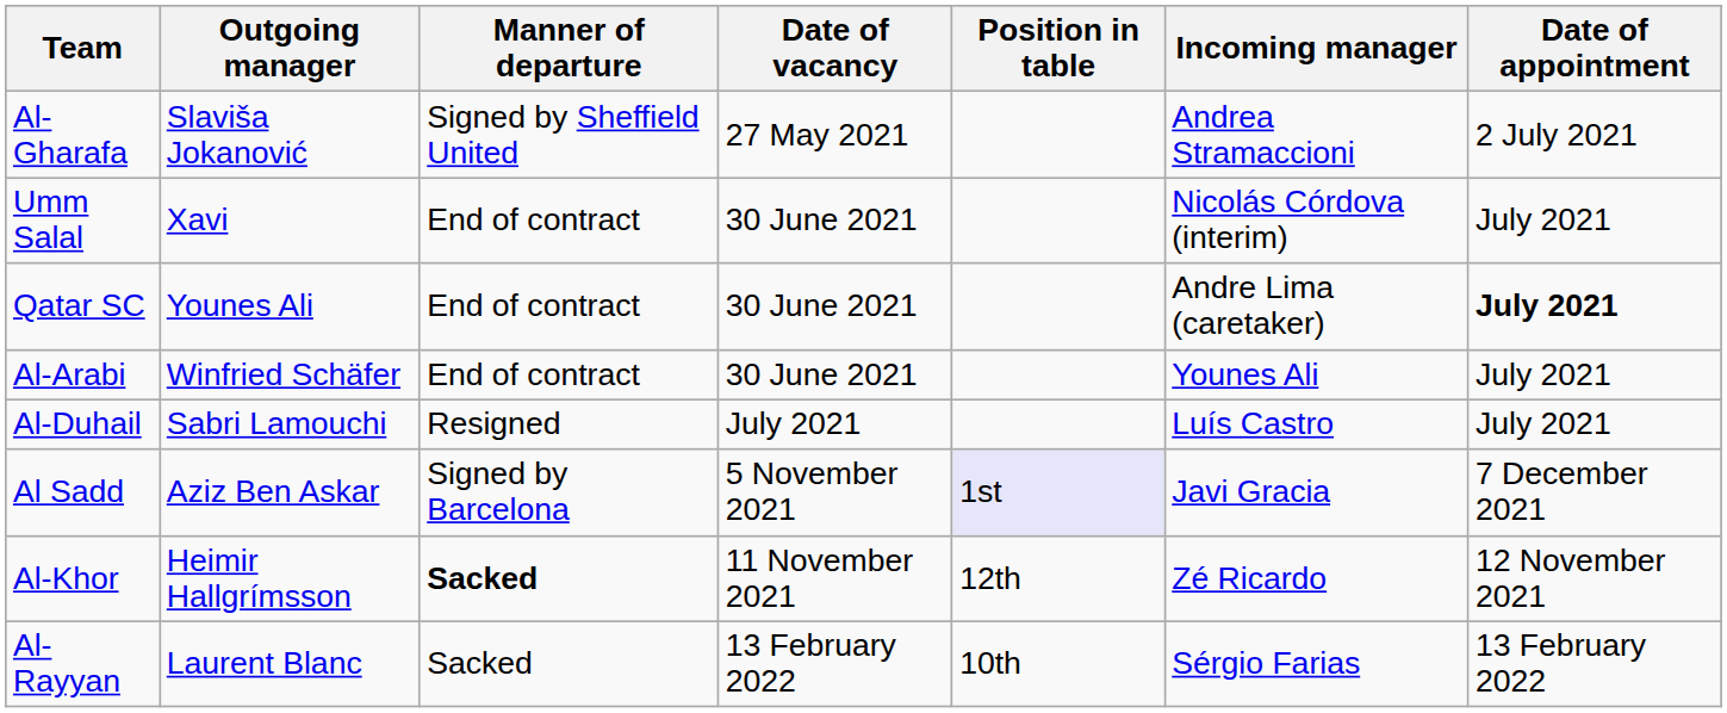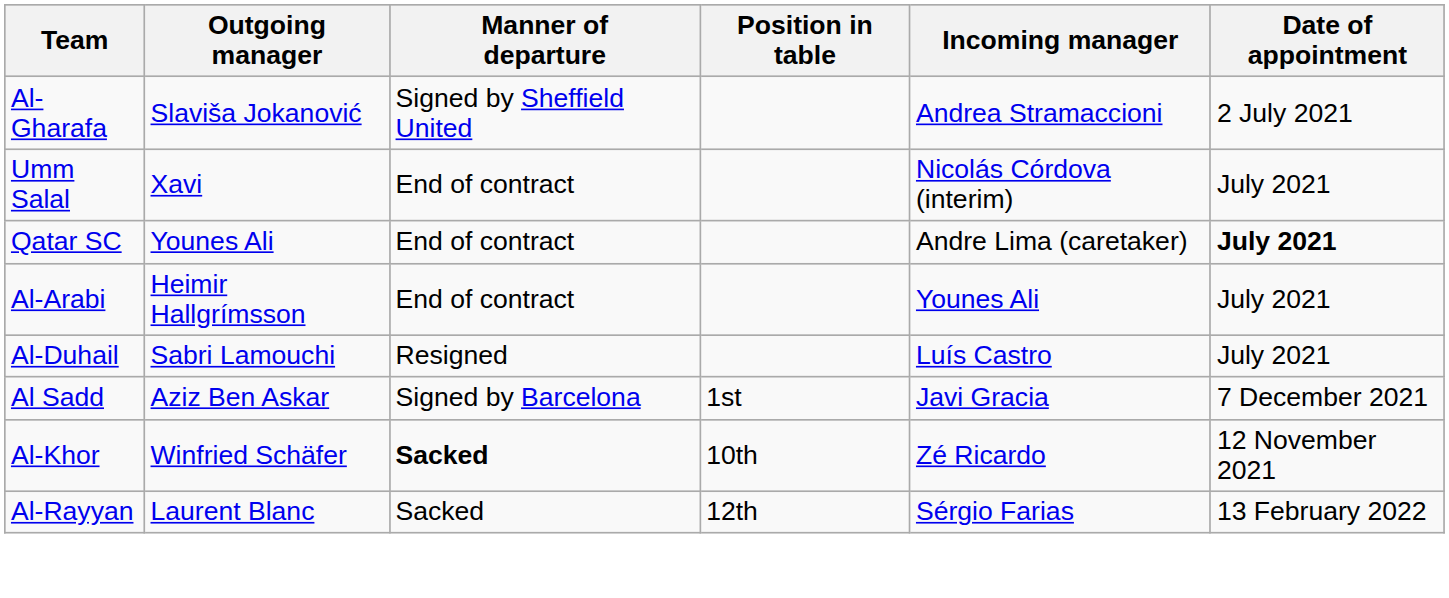 <table class="wikitable sortable">
 <tr>
 <th>Team</th>
 <th>Outgoing manager</th>
 <th>Manner of<br>departure</th>
-<th>Date of vacancy</th>
 <th>Position in table</th>
 <th>Incoming manager</th>
 <th>Date of<br>appointment</th>
 </tr>
 <tr>
 <td><a href='#'>Al-Gharafa</a></td>
 <td> <a href='#'>Slaviša Jokanović</a></td>
 <td>Signed by <a href='#'>Sheffield United</a></td>
-<td>27 May 2021</td>
 <td></td>
 <td> <a href='#'>Andrea Stramaccioni</a></td>
 <td>2 July 2021</td>
 </tr>
 <tr>
 <td><a href='#'>Umm Salal</a></td>
 <td> <a href='#'>Xavi</a></td>
 <td>End of contract</td>
-<td>30 June 2021</td>
 <td></td>
 <td> <a href='#'>Nicolás Córdova</a> (interim)</td>
 <td>July 2021</td>
 </tr>
 <tr>
 <td><a href='#'>Qatar SC</a></td>
 <td> <a href='#'>Younes Ali</a></td>
 <td>End of contract</td>
-<td>30 June 2021</td>
 <td></td>
 <td> Andre Lima (caretaker)</td>
 <td><strong>July 2021</strong></td>
 </tr>
 <tr>
 <td><a href='#'>Al-Arabi</a></td>
-<td> <a href='#'>Winfried Schäfer</a></td>
+<td> <a href='#'>Heimir Hallgrímsson</a></td>
 <td>End of contract</td>
-<td>30 June 2021</td>
 <td></td>
 <td> <a href='#'>Younes Ali</a></td>
 <td>July 2021</td>
 </tr>
 <tr>
 <td><a href='#'>Al-Duhail</a></td>
 <td> <a href='#'>Sabri Lamouchi</a></td>
 <td>Resigned</td>
-<td>July 2021</td>
 <td></td>
 <td> <a href='#'>Luís Castro</a></td>
 <td>July 2021</td>
 </tr>
 <tr>
 <td><a href='#'>Al Sadd</a></td>
 <td> <a href='#'>Aziz Ben Askar</a></td>
 <td>Signed by <a href='#'>Barcelona</a></td>
-<td>5 November 2021</td>
-<td style="background: lavender;">1st</td>
+<td>1st</td>
 <td> <a href='#'>Javi Gracia</a></td>
 <td>7 December 2021</td>
 </tr>
 <tr>
 <td><a href='#'>Al-Khor</a></td>
-<td> <a href='#'>Heimir Hallgrímsson</a></td>
+<td> <a href='#'>Winfried Schäfer</a></td>
 <td><strong>Sacked</strong></td>
-<td>11 November 2021</td>
-<td>12th</td>
+<td>10th</td>
 <td> <a href='#'>Zé Ricardo</a></td>
 <td>12 November 2021</td>
 </tr>
 <tr>
 <td><a href='#'>Al-Rayyan</a></td>
 <td> <a href='#'>Laurent Blanc</a></td>
 <td>Sacked</td>
-<td>13 February 2022</td>
-<td>10th</td>
+<td>12th</td>
 <td> <a href='#'>Sérgio Farias</a></td>
 <td>13 February 2022</td>
 </tr>
 </table>
